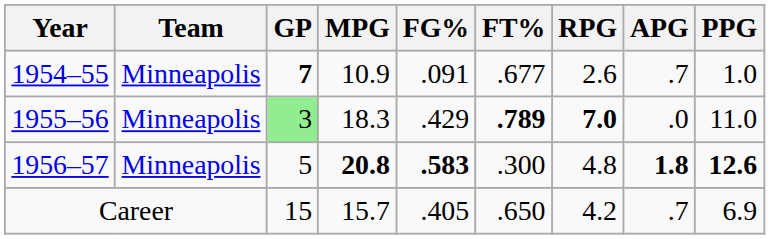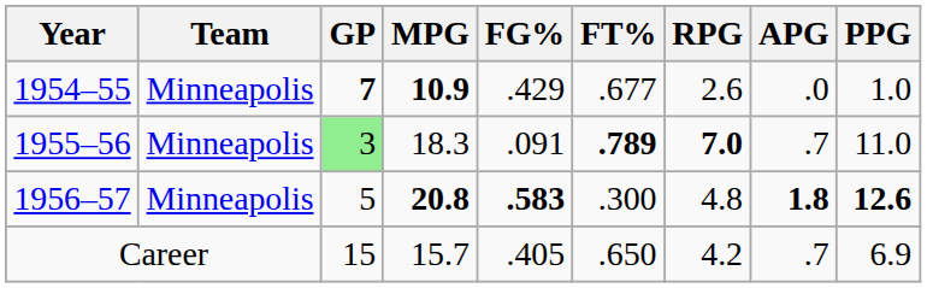 <table class="wikitable sortable" style="font-size:95%; text-align:right;">
 <tr>
 <th>Year</th>
 <th>Team</th>
 <th>GP</th>
 <th>MPG</th>
 <th>FG%</th>
 <th>FT%</th>
 <th>RPG</th>
 <th>APG</th>
 <th>PPG</th>
 </tr>
 <tr>
 <td style="text-align:left;"><a href='#'>1954–55</a></td>
 <td style="text-align:left;"><a href='#'>Minneapolis</a></td>
 <td><strong>7</strong></td>
-<td>10.9</td>
-<td>.091</td>
+<td><strong>10.9</strong></td>
+<td>.429</td>
 <td>.677</td>
 <td>2.6</td>
-<td>.7</td>
+<td>.0</td>
 <td>1.0</td>
 </tr>
 <tr>
 <td style="text-align:left;"><a href='#'>1955–56</a></td>
 <td style="text-align:left;"><a href='#'>Minneapolis</a></td>
 <td style="background: lightgreen;">3</td>
 <td>18.3</td>
-<td>.429</td>
+<td>.091</td>
 <td><strong>.789</strong></td>
 <td><strong>7.0</strong></td>
-<td>.0</td>
+<td>.7</td>
 <td>11.0</td>
 </tr>
 <tr>
 <td style="text-align:left;"><a href='#'>1956–57</a></td>
 <td style="text-align:left;"><a href='#'>Minneapolis</a></td>
 <td>5</td>
 <td><strong>20.8</strong></td>
 <td><strong>.583</strong></td>
 <td>.300</td>
 <td>4.8</td>
 <td><strong>1.8</strong></td>
 <td><strong>12.6</strong></td>
 </tr>
 <tr class="sortbottom">
 <td colspan="2" style="text-align:center;">Career</td>
 <td>15</td>
 <td>15.7</td>
 <td>.405</td>
 <td>.650</td>
 <td>4.2</td>
 <td>.7</td>
 <td>6.9</td>
 </tr>
 </table>
